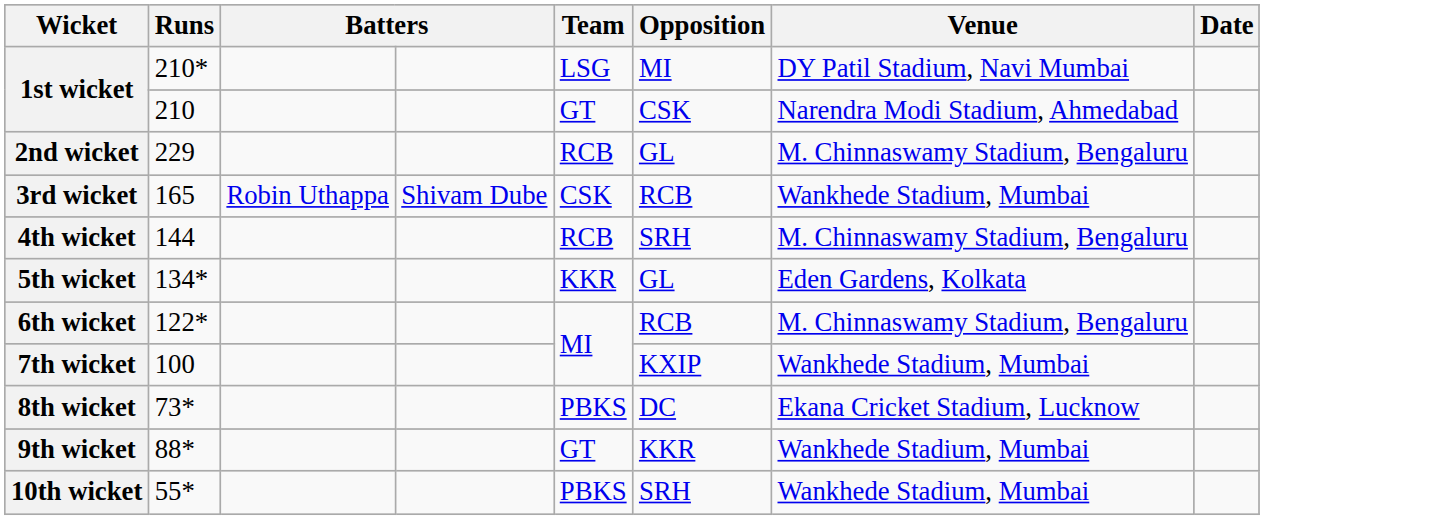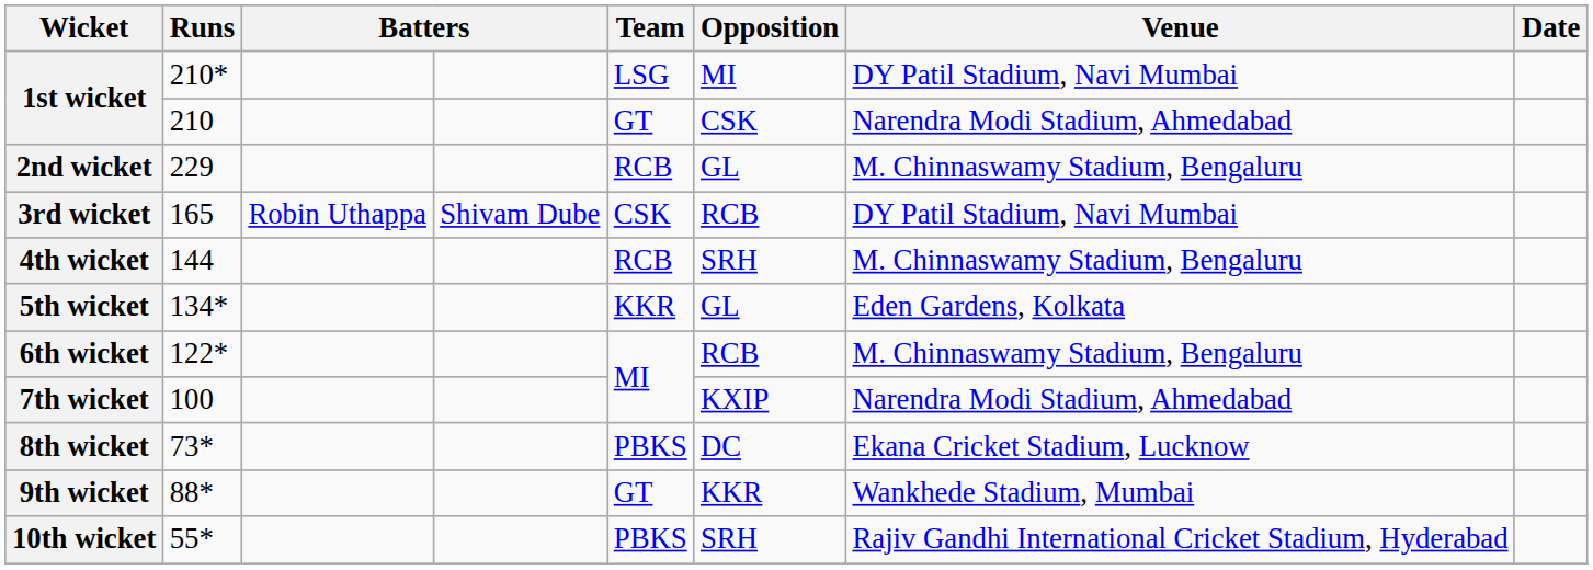 <table class="wikitable">
 <tr>
 <th>Wicket</th>
 <th>Runs</th>
 <th colspan="2">Batters</th>
 <th>Team</th>
 <th>Opposition</th>
 <th>Venue</th>
 <th>Date</th>
 </tr>
 <tr>
 <th rowspan=2>1st wicket</th>
 <td>210*</td>
 <td></td>
 <td></td>
 <td><a href='#'>LSG</a></td>
 <td><a href='#'>MI</a></td>
 <td><a href='#'>DY Patil Stadium</a>, <a href='#'>Navi Mumbai</a></td>
 <td></td>
 </tr>
 <tr>
 <td>210</td>
 <td></td>
 <td></td>
 <td><a href='#'>GT</a></td>
 <td><a href='#'>CSK</a></td>
 <td><a href='#'>Narendra Modi Stadium</a>, <a href='#'>Ahmedabad</a></td>
 <td></td>
 </tr>
 <tr>
 <th>2nd wicket</th>
 <td>229</td>
 <td></td>
 <td></td>
 <td><a href='#'>RCB</a></td>
 <td><a href='#'>GL</a></td>
 <td><a href='#'>M. Chinnaswamy Stadium</a>, <a href='#'>Bengaluru</a></td>
 <td></td>
 </tr>
 <tr>
 <th>3rd wicket</th>
 <td>165</td>
 <td><a href='#'>Robin Uthappa</a></td>
 <td><a href='#'>Shivam Dube</a></td>
 <td><a href='#'>CSK</a></td>
 <td><a href='#'>RCB</a></td>
-<td><a href='#'>Wankhede Stadium</a>, <a href='#'>Mumbai</a></td>
+<td><a href='#'>DY Patil Stadium</a>, <a href='#'>Navi Mumbai</a></td>
 <td></td>
 </tr>
 <tr>
 <th>4th wicket</th>
 <td>144</td>
 <td></td>
 <td></td>
 <td><a href='#'>RCB</a></td>
 <td><a href='#'>SRH</a></td>
 <td><a href='#'>M. Chinnaswamy Stadium</a>, <a href='#'>Bengaluru</a></td>
 <td></td>
 </tr>
 <tr>
 <th>5th wicket</th>
 <td>134*</td>
 <td></td>
 <td></td>
 <td><a href='#'>KKR</a></td>
 <td><a href='#'>GL</a></td>
 <td><a href='#'>Eden Gardens</a>, <a href='#'>Kolkata</a></td>
 <td></td>
 </tr>
 <tr>
 <th>6th wicket</th>
 <td>122*</td>
 <td></td>
 <td></td>
 <td rowspan=2><a href='#'>MI</a></td>
 <td><a href='#'>RCB</a></td>
 <td><a href='#'>M. Chinnaswamy Stadium</a>, <a href='#'>Bengaluru</a></td>
 <td></td>
 </tr>
 <tr>
 <th>7th wicket</th>
 <td>100</td>
 <td></td>
 <td></td>
 <td><a href='#'>KXIP</a></td>
-<td><a href='#'>Wankhede Stadium</a>, <a href='#'>Mumbai</a></td>
+<td><a href='#'>Narendra Modi Stadium</a>, <a href='#'>Ahmedabad</a></td>
 <td></td>
 </tr>
 <tr>
 <th>8th wicket</th>
 <td>73*</td>
 <td></td>
 <td></td>
 <td><a href='#'>PBKS</a></td>
 <td><a href='#'>DC</a></td>
 <td><a href='#'>Ekana Cricket Stadium</a>, <a href='#'>Lucknow</a></td>
 <td></td>
 </tr>
 <tr>
 <th>9th wicket</th>
 <td>88*</td>
 <td></td>
 <td></td>
 <td><a href='#'>GT</a></td>
 <td><a href='#'>KKR</a></td>
 <td><a href='#'>Wankhede Stadium</a>, <a href='#'>Mumbai</a></td>
 <td></td>
 </tr>
 <tr>
 <th>10th wicket</th>
 <td>55*</td>
 <td></td>
 <td></td>
 <td><a href='#'>PBKS</a></td>
 <td><a href='#'>SRH</a></td>
-<td><a href='#'>Wankhede Stadium</a>, <a href='#'>Mumbai</a></td>
+<td><a href='#'>Rajiv Gandhi International Cricket Stadium</a>, <a href='#'>Hyderabad</a></td>
 <td></td>
 </tr>
 </table>
